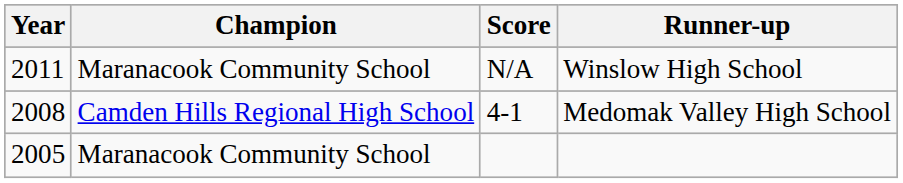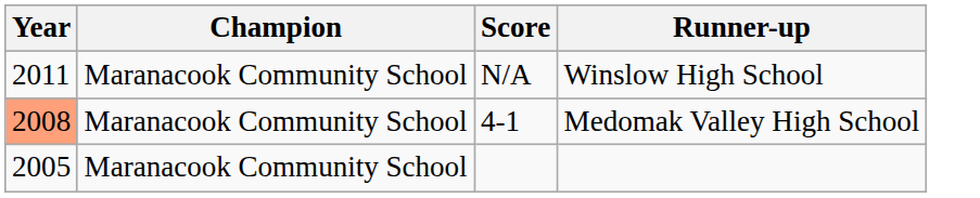 <table class="wikitable" border="1">
 <tr>
 <th>Year</th>
 <th>Champion</th>
 <th>Score</th>
 <th>Runner-up</th>
 </tr>
 <tr>
 <td>2011</td>
 <td>Maranacook Community School</td>
 <td>N/A</td>
 <td>Winslow High School</td>
 </tr>
 <tr>
-<td>2008</td>
-<td><a href='#'>Camden Hills Regional High School</a></td>
+<td style="background: lightsalmon;">2008</td>
+<td>Maranacook Community School</td>
 <td>4-1</td>
 <td>Medomak Valley High School</td>
 </tr>
 <tr>
 <td>2005</td>
 <td>Maranacook Community School</td>
 <td></td>
 <td></td>
 </tr>
 </table>
